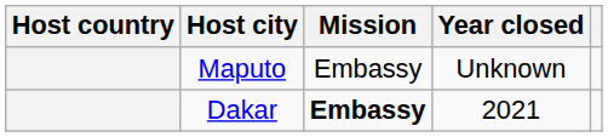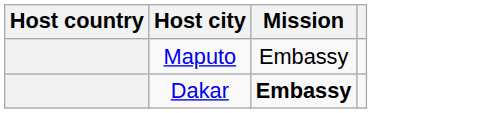 <table class="wikitable plainrowheaders" style="text-align:center;">
 <tr>
 <th scope="col">Host country</th>
 <th scope="col">Host city</th>
 <th scope="col">Mission</th>
-<th scope="col">Year closed</th>
 <th scope="col"></th>
 </tr>
 <tr>
 <th scope="row"></th>
 <td><a href='#'>Maputo</a></td>
 <td>Embassy</td>
-<td>Unknown</td>
 <td></td>
 </tr>
 <tr>
 <th scope="row"></th>
 <td><a href='#'>Dakar</a></td>
 <td><strong>Embassy</strong></td>
-<td>2021</td>
 <td></td>
 </tr>
 </table>
